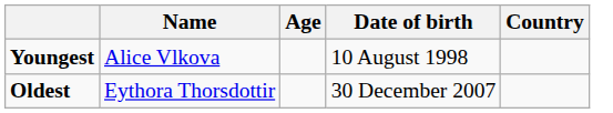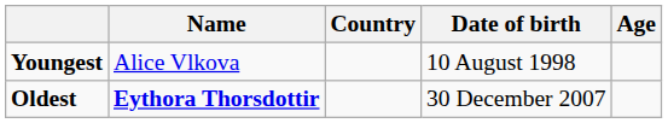 <table class="wikitable">
 <tr>
 <th></th>
 <th><strong>Name</strong></th>
+<th><strong>Country</strong></th>
+<th><strong>Date of birth</strong></th>
 <th><strong>Age</strong></th>
-<th><strong>Date of birth</strong></th>
-<th><strong>Country</strong></th>
 </tr>
 <tr>
 <td><strong>Youngest</strong></td>
 <td><a href='#'>Alice Vlkova</a></td>
 <td></td>
 <td>10 August 1998</td>
 <td></td>
 </tr>
 <tr>
 <td><strong>Oldest</strong></td>
-<td><a href='#'>Eythora Thorsdottir</a></td>
+<td><strong><a href='#'>Eythora Thorsdottir</a></strong></td>
 <td></td>
 <td>30 December 2007</td>
 <td></td>
 </tr>
 </table>
